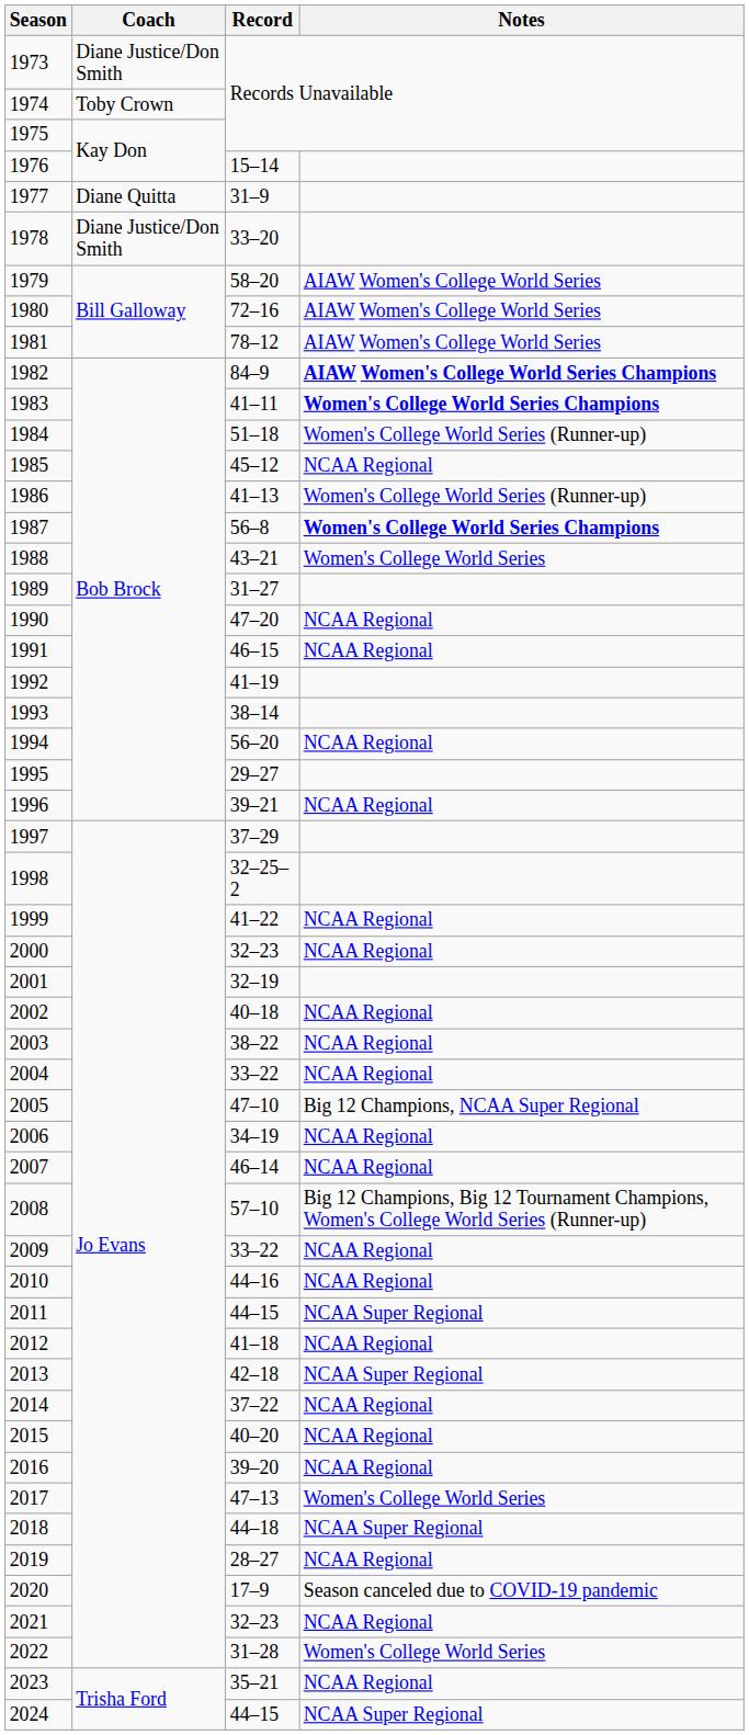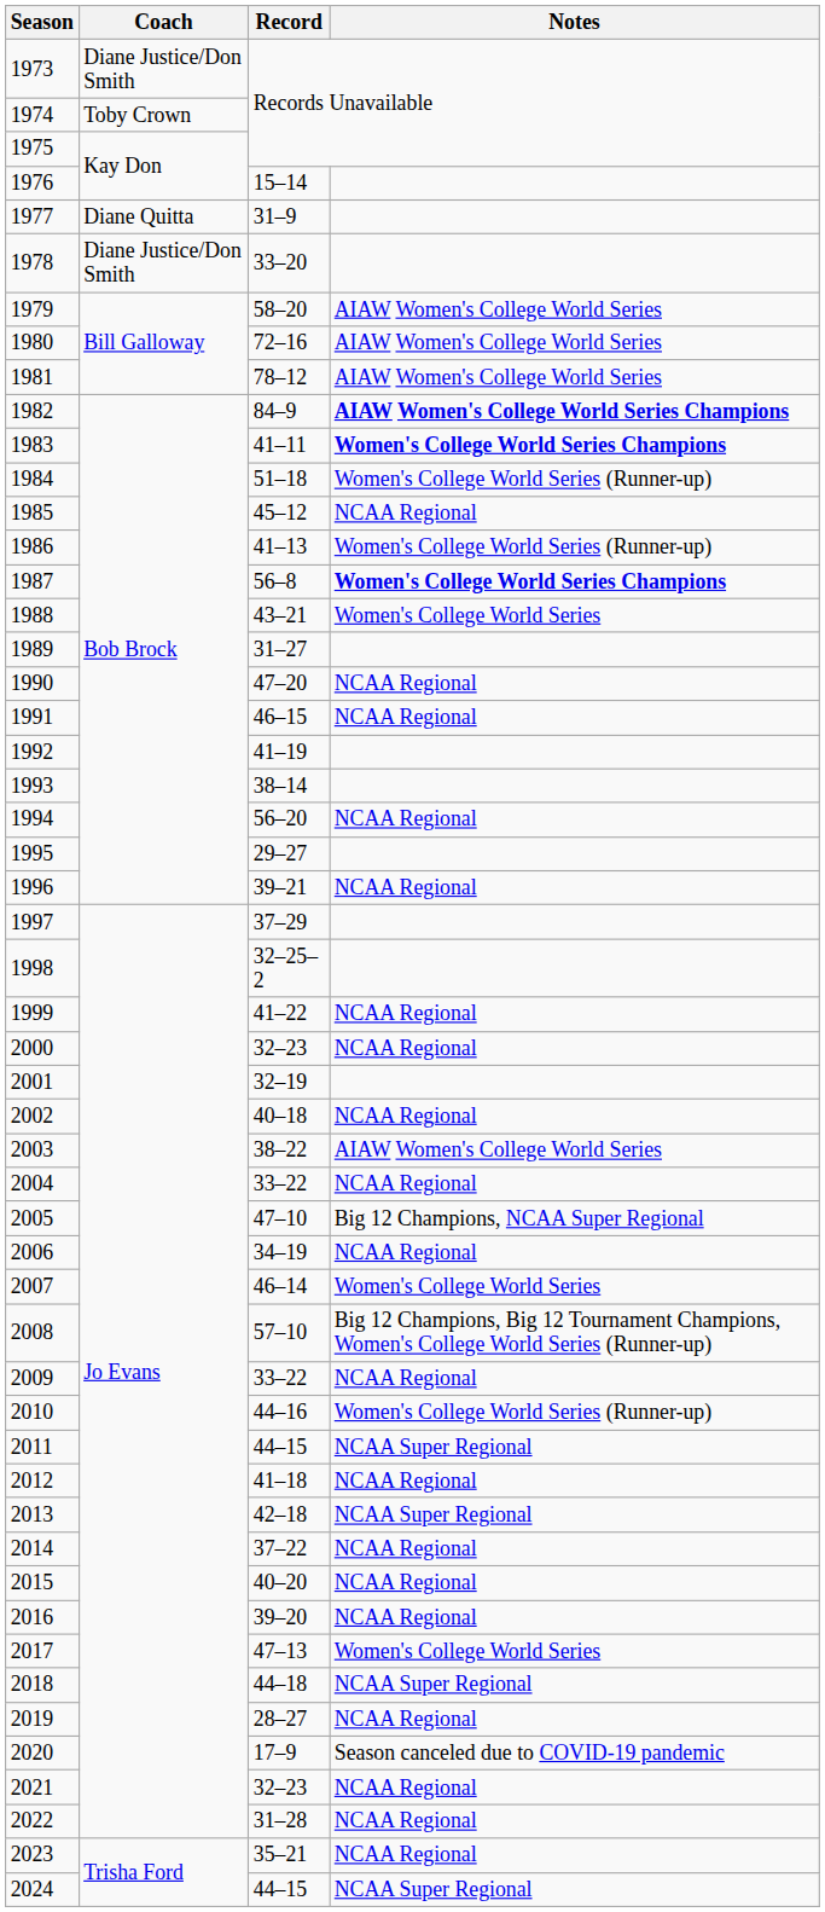 <table class="wikitable">
 <tr>
 <th>Season</th>
 <th>Coach</th>
 <th>Record</th>
 <th>Notes</th>
 </tr>
 <tr>
 <td>1973</td>
 <td>Diane Justice/Don Smith</td>
 <td colspan="2" rowspan="3">Records Unavailable</td>
 </tr>
 <tr>
 <td>1974</td>
 <td>Toby Crown</td>
 </tr>
 <tr>
 <td>1975</td>
 <td rowspan="2">Kay Don</td>
 </tr>
 <tr>
 <td>1976</td>
 <td>15–14</td>
 <td></td>
 </tr>
 <tr>
 <td>1977</td>
 <td>Diane Quitta</td>
 <td>31–9</td>
 <td></td>
 </tr>
 <tr>
 <td>1978</td>
 <td>Diane Justice/Don Smith</td>
 <td>33–20</td>
 <td></td>
 </tr>
 <tr>
 <td>1979</td>
 <td rowspan="3"><a href='#'>Bill Galloway</a></td>
 <td>58–20</td>
 <td><a href='#'>AIAW</a> <a href='#'>Women's College World Series</a></td>
 </tr>
 <tr>
 <td>1980</td>
 <td>72–16</td>
 <td><a href='#'>AIAW</a> <a href='#'>Women's College World Series</a></td>
 </tr>
 <tr>
 <td>1981</td>
 <td>78–12</td>
 <td><a href='#'>AIAW</a> <a href='#'>Women's College World Series</a></td>
 </tr>
 <tr>
 <td>1982</td>
 <td rowspan="15"><a href='#'>Bob Brock</a></td>
 <td>84–9</td>
 <td><strong><a href='#'>AIAW</a> <a href='#'>Women's College World Series Champions</a></strong></td>
 </tr>
 <tr>
 <td>1983</td>
 <td>41–11</td>
 <td><a href='#'><strong>Women's College World Series Champions</strong></a></td>
 </tr>
 <tr>
 <td>1984</td>
 <td>51–18</td>
 <td><a href='#'>Women's College World Series</a> (Runner-up)</td>
 </tr>
 <tr>
 <td>1985</td>
 <td>45–12</td>
 <td><a href='#'>NCAA Regional</a></td>
 </tr>
 <tr>
 <td>1986</td>
 <td>41–13</td>
 <td><a href='#'>Women's College World Series</a> (Runner-up)</td>
 </tr>
 <tr>
 <td>1987</td>
 <td>56–8</td>
 <td><a href='#'><strong>Women's College World Series Champions</strong></a></td>
 </tr>
 <tr>
 <td>1988</td>
 <td>43–21</td>
 <td><a href='#'>Women's College World Series</a></td>
 </tr>
 <tr>
 <td>1989</td>
 <td>31–27</td>
 <td></td>
 </tr>
 <tr>
 <td>1990</td>
 <td>47–20</td>
 <td><a href='#'>NCAA Regional</a></td>
 </tr>
 <tr>
 <td>1991</td>
 <td>46–15</td>
 <td><a href='#'>NCAA Regional</a></td>
 </tr>
 <tr>
 <td>1992</td>
 <td>41–19</td>
 <td></td>
 </tr>
 <tr>
 <td>1993</td>
 <td>38–14</td>
 <td></td>
 </tr>
 <tr>
 <td>1994</td>
 <td>56–20</td>
 <td><a href='#'>NCAA Regional</a></td>
 </tr>
 <tr>
 <td>1995</td>
 <td>29–27</td>
 <td></td>
 </tr>
 <tr>
 <td>1996</td>
 <td>39–21</td>
 <td><a href='#'>NCAA Regional</a></td>
 </tr>
 <tr>
 <td>1997</td>
 <td rowspan="26"><a href='#'>Jo Evans</a></td>
 <td>37–29</td>
 <td></td>
 </tr>
 <tr>
 <td>1998</td>
 <td>32–25–2</td>
 <td></td>
 </tr>
 <tr>
 <td>1999</td>
 <td>41–22</td>
 <td><a href='#'>NCAA Regional</a></td>
 </tr>
 <tr>
 <td>2000</td>
 <td>32–23</td>
 <td><a href='#'>NCAA Regional</a></td>
 </tr>
 <tr>
 <td>2001</td>
 <td>32–19</td>
 <td></td>
 </tr>
 <tr>
 <td>2002</td>
 <td>40–18</td>
 <td><a href='#'>NCAA Regional</a></td>
 </tr>
 <tr>
 <td>2003</td>
 <td>38–22</td>
-<td><a href='#'>NCAA Regional</a></td>
+<td><a href='#'>AIAW</a> <a href='#'>Women's College World Series</a></td>
 </tr>
 <tr>
 <td>2004</td>
 <td>33–22</td>
 <td><a href='#'>NCAA Regional</a></td>
 </tr>
 <tr>
 <td>2005</td>
 <td>47–10</td>
 <td>Big 12 Champions, <a href='#'>NCAA Super Regional</a></td>
 </tr>
 <tr>
 <td>2006</td>
 <td>34–19</td>
 <td><a href='#'>NCAA Regional</a></td>
 </tr>
 <tr>
 <td>2007</td>
 <td>46–14</td>
-<td><a href='#'>NCAA Regional</a></td>
+<td><a href='#'>Women's College World Series</a></td>
 </tr>
 <tr>
 <td>2008</td>
 <td>57–10</td>
 <td>Big 12 Champions, Big 12 Tournament Champions, <a href='#'>Women's College World Series</a> (Runner-up)</td>
 </tr>
 <tr>
 <td>2009</td>
 <td>33–22</td>
 <td><a href='#'>NCAA Regional</a></td>
 </tr>
 <tr>
 <td>2010</td>
 <td>44–16</td>
-<td><a href='#'>NCAA Regional</a></td>
+<td><a href='#'>Women's College World Series</a> (Runner-up)</td>
 </tr>
 <tr>
 <td>2011</td>
 <td>44–15</td>
 <td><a href='#'>NCAA Super Regional</a></td>
 </tr>
 <tr>
 <td>2012</td>
 <td>41–18</td>
 <td><a href='#'>NCAA Regional</a></td>
 </tr>
 <tr>
 <td>2013</td>
 <td>42–18</td>
 <td><a href='#'>NCAA Super Regional</a></td>
 </tr>
 <tr>
 <td>2014</td>
 <td>37–22</td>
 <td><a href='#'>NCAA Regional</a></td>
 </tr>
 <tr>
 <td>2015</td>
 <td>40–20</td>
 <td><a href='#'>NCAA Regional</a></td>
 </tr>
 <tr>
 <td>2016</td>
 <td>39–20</td>
 <td><a href='#'>NCAA Regional</a></td>
 </tr>
 <tr>
 <td>2017</td>
 <td>47–13</td>
 <td><a href='#'>Women's College World Series</a></td>
 </tr>
 <tr>
 <td>2018</td>
 <td>44–18</td>
 <td><a href='#'>NCAA Super Regional</a></td>
 </tr>
 <tr>
 <td>2019</td>
 <td>28–27</td>
 <td><a href='#'>NCAA Regional</a></td>
 </tr>
 <tr>
 <td>2020</td>
 <td>17–9</td>
 <td>Season canceled due to <a href='#'>COVID-19 pandemic</a></td>
 </tr>
 <tr>
 <td>2021</td>
 <td>32–23</td>
 <td><a href='#'>NCAA Regional</a></td>
 </tr>
 <tr>
 <td>2022</td>
 <td>31–28</td>
-<td><a href='#'>Women's College World Series</a></td>
+<td><a href='#'>NCAA Regional</a></td>
 </tr>
 <tr>
 <td>2023</td>
 <td rowspan="2"><a href='#'>Trisha Ford</a></td>
 <td>35–21</td>
 <td><a href='#'>NCAA Regional</a></td>
 </tr>
 <tr>
 <td>2024</td>
 <td>44–15</td>
 <td><a href='#'>NCAA Super Regional</a></td>
 </tr>
 </table>
